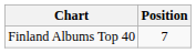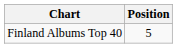 <table class="wikitable" style="margin-top: 0">
 <tr>
 <th align="center">Chart</th>
 <th align="center">Position</th>
 </tr>
 <tr>
 <td align="center">Finland Albums Top 40</td>
-<td align="center">7</td>
+<td align="center">5</td>
 </tr>
 </table>
